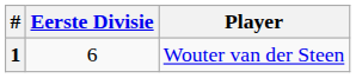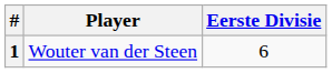 <table class="wikitable" style="text-align:center;">
 <tr>
 <th>#</th>
+<th>Player</th>
 <th><a href='#'>Eerste Divisie</a></th>
-<th>Player</th>
 </tr>
 <tr>
 <th>1</th>
+<td align="left"> <a href='#'>Wouter van der Steen</a></td>
 <td>6</td>
-<td align="left"> <a href='#'>Wouter van der Steen</a></td>
 </tr>
 </table>
